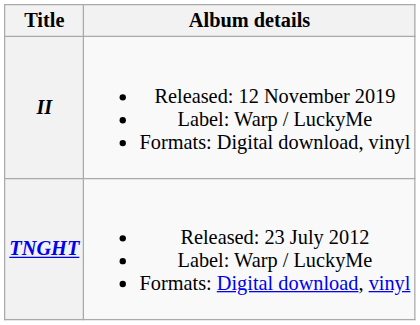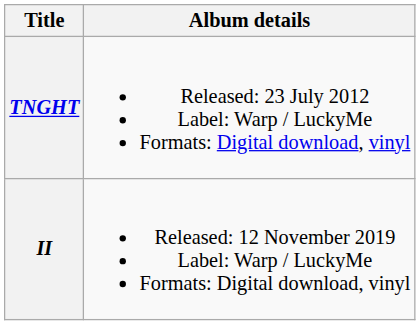 <table class="wikitable plainrowheaders" style="text-align:center;">
 <tr>
 <th scope="col">Title</th>
 <th scope="col">Album details</th>
 </tr>
 <tr>
+<th scope="row"><em><a href='#'>TNGHT</a></em></th>
+<td><br><ul><li>Released: 23 July 2012</li><li>Label: Warp / LuckyMe</li><li>Formats: <a href='#'>Digital download</a>, <a href='#'>vinyl</a></li></ul></td>
+</tr>
+<tr>
 <th scope="row"><em>II</em></th>
 <td><br><ul><li>Released: 12 November 2019</li><li>Label: Warp / LuckyMe</li><li>Formats: Digital download, vinyl</li></ul></td>
 </tr>
-<tr>
-<th scope="row"><em><a href='#'>TNGHT</a></em></th>
-<td><br><ul><li>Released: 23 July 2012</li><li>Label: Warp / LuckyMe</li><li>Formats: <a href='#'>Digital download</a>, <a href='#'>vinyl</a></li></ul></td>
-</tr>
 </table>
